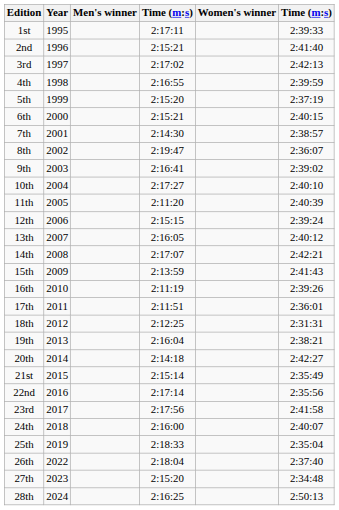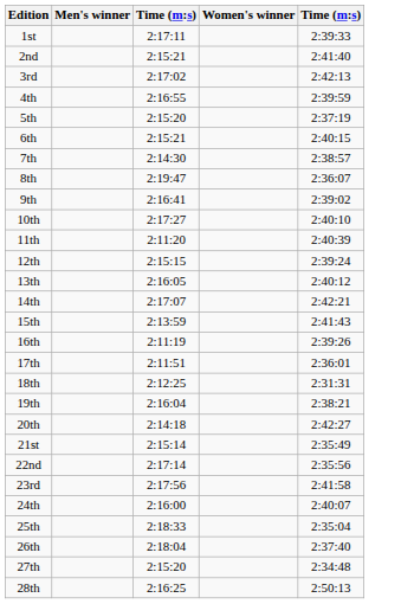 <table class="wikitable" style="text-align:center">
 <tr>
 <th>Edition</th>
-<th>Year</th>
 <th>Men's winner</th>
 <th>Time (<a href='#'>m</a>:<a href='#'>s</a>)</th>
 <th>Women's winner</th>
 <th>Time (<a href='#'>m</a>:<a href='#'>s</a>)</th>
 </tr>
 <tr>
 <td>1st</td>
-<td>1995</td>
 <td align=left></td>
 <td>2:17:11</td>
 <td align=left></td>
 <td>2:39:33</td>
 </tr>
 <tr>
 <td>2nd</td>
-<td>1996</td>
 <td align=left></td>
 <td>2:15:21</td>
 <td align=left></td>
 <td>2:41:40</td>
 </tr>
 <tr>
 <td>3rd</td>
-<td>1997</td>
 <td align=left></td>
 <td>2:17:02</td>
 <td align=left></td>
 <td>2:42:13</td>
 </tr>
 <tr>
 <td>4th</td>
-<td>1998</td>
 <td align=left></td>
 <td>2:16:55</td>
 <td align=left></td>
 <td>2:39:59</td>
 </tr>
 <tr>
 <td>5th</td>
-<td>1999</td>
 <td align=left></td>
 <td>2:15:20</td>
 <td align=left></td>
 <td>2:37:19</td>
 </tr>
 <tr>
 <td>6th</td>
-<td>2000</td>
 <td align=left></td>
 <td>2:15:21</td>
 <td align=left></td>
 <td>2:40:15</td>
 </tr>
 <tr>
 <td>7th</td>
-<td>2001</td>
 <td align=left></td>
 <td>2:14:30</td>
 <td align=left></td>
 <td>2:38:57</td>
 </tr>
 <tr>
 <td>8th</td>
-<td>2002</td>
 <td align=left></td>
 <td>2:19:47</td>
 <td align=left></td>
 <td>2:36:07</td>
 </tr>
 <tr>
 <td>9th</td>
-<td>2003</td>
 <td align=left></td>
 <td>2:16:41</td>
 <td align=left></td>
 <td>2:39:02</td>
 </tr>
 <tr>
 <td>10th</td>
-<td>2004</td>
 <td align=left></td>
 <td>2:17:27</td>
 <td align=left></td>
 <td>2:40:10</td>
 </tr>
 <tr>
 <td>11th</td>
-<td>2005</td>
 <td align=left></td>
 <td>2:11:20</td>
 <td align=left></td>
 <td>2:40:39</td>
 </tr>
 <tr>
 <td>12th</td>
-<td>2006</td>
 <td align=left></td>
 <td>2:15:15</td>
 <td align=left></td>
 <td>2:39:24</td>
 </tr>
 <tr>
 <td>13th</td>
-<td>2007</td>
 <td align=left></td>
 <td>2:16:05</td>
 <td align=left></td>
 <td>2:40:12</td>
 </tr>
 <tr>
 <td>14th</td>
-<td>2008</td>
 <td align=left></td>
 <td>2:17:07</td>
 <td align=left></td>
 <td>2:42:21</td>
 </tr>
 <tr>
 <td>15th</td>
-<td>2009</td>
 <td align=left></td>
 <td>2:13:59</td>
 <td align=left></td>
 <td>2:41:43</td>
 </tr>
 <tr>
 <td>16th</td>
-<td>2010</td>
 <td align=left></td>
 <td>2:11:19</td>
 <td align=left></td>
 <td>2:39:26</td>
 </tr>
 <tr>
 <td>17th</td>
-<td>2011</td>
 <td align=left></td>
 <td>2:11:51</td>
 <td align=left></td>
 <td>2:36:01</td>
 </tr>
 <tr>
 <td>18th</td>
-<td>2012</td>
 <td align=left></td>
 <td>2:12:25</td>
 <td align=left></td>
 <td>2:31:31</td>
 </tr>
 <tr>
 <td>19th</td>
-<td>2013</td>
 <td align=left></td>
 <td>2:16:04</td>
 <td align=left></td>
 <td>2:38:21</td>
 </tr>
 <tr>
 <td>20th</td>
-<td>2014</td>
 <td align=left></td>
 <td>2:14:18</td>
 <td align=left></td>
 <td>2:42:27</td>
 </tr>
 <tr>
 <td>21st</td>
-<td>2015</td>
 <td align=left></td>
 <td>2:15:14</td>
 <td align=left></td>
 <td>2:35:49</td>
 </tr>
 <tr>
 <td>22nd</td>
-<td>2016</td>
 <td align=left></td>
 <td>2:17:14</td>
 <td align=left></td>
 <td>2:35:56</td>
 </tr>
 <tr>
 <td>23rd</td>
-<td>2017</td>
 <td align=left></td>
 <td>2:17:56</td>
 <td align=left></td>
 <td>2:41:58</td>
 </tr>
 <tr>
 <td>24th</td>
-<td>2018</td>
 <td align=left></td>
 <td>2:16:00</td>
 <td align=left></td>
 <td>2:40:07</td>
 </tr>
 <tr>
 <td>25th</td>
-<td>2019</td>
 <td align=left></td>
 <td>2:18:33</td>
 <td align=left></td>
 <td>2:35:04</td>
 </tr>
 <tr>
 <td>26th</td>
-<td>2022</td>
 <td align=left></td>
 <td>2:18:04</td>
 <td align=left></td>
 <td>2:37:40</td>
 </tr>
 <tr>
 <td>27th</td>
-<td>2023</td>
 <td align=left></td>
 <td>2:15:20</td>
 <td align=left></td>
 <td>2:34:48</td>
 </tr>
 <tr>
 <td>28th</td>
-<td>2024</td>
 <td align=left></td>
 <td>2:16:25</td>
 <td align=left></td>
 <td>2:50:13</td>
 </tr>
 </table>
